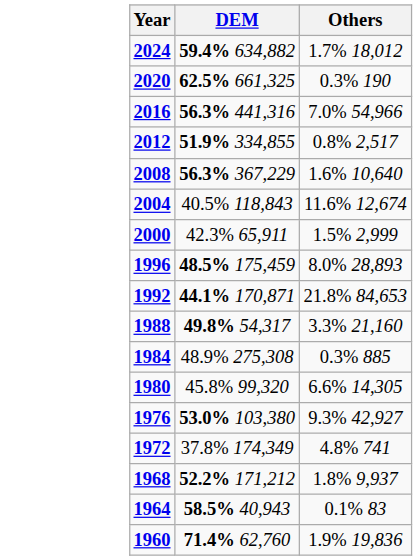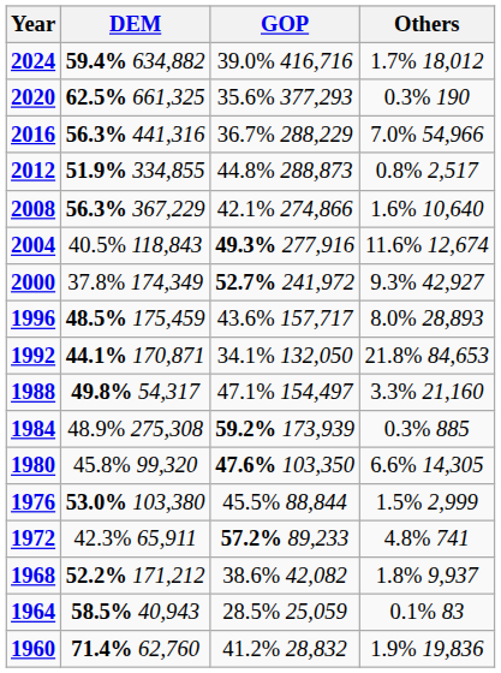 <table class="wikitable" style="float:right; font-size:95%;">
 <tr style="background:lightgrey;">
 <th>Year</th>
 <th><a href='#'>DEM</a></th>
+<th><a href='#'>GOP</a></th>
 <th>Others</th>
 </tr>
 <tr>
 <td align="center" ><strong><a href='#'>2024</a></strong></td>
 <td align="center" ><strong>59.4%</strong> <em>634,882</em></td>
+<td align="center" >39.0% <em>416,716</em></td>
 <td align="center" >1.7% <em>18,012</em></td>
 </tr>
 <tr>
 <td align="center" ><strong><a href='#'>2020</a></strong></td>
 <td align="center" ><strong>62.5%</strong> <em>661,325</em></td>
+<td align="center" >35.6% <em>377,293</em></td>
 <td align="center" >0.3% <em>190</em></td>
 </tr>
 <tr>
 <td align="center" ><strong><a href='#'>2016</a></strong></td>
 <td align="center" ><strong>56.3%</strong> <em>441,316</em></td>
+<td align="center" >36.7% <em>288,229</em></td>
 <td align="center" >7.0% <em>54,966</em></td>
 </tr>
 <tr>
 <td align="center" ><strong><a href='#'>2012</a></strong></td>
 <td align="center" ><strong>51.9%</strong> <em>334,855</em></td>
+<td align="center" >44.8% <em>288,873</em></td>
 <td align="center" >0.8% <em>2,517</em></td>
 </tr>
 <tr>
 <td align="center" ><strong><a href='#'>2008</a></strong></td>
 <td align="center" ><strong>56.3%</strong> <em>367,229</em></td>
+<td align="center" >42.1% <em>274,866</em></td>
 <td align="center" >1.6% <em>10,640</em></td>
 </tr>
 <tr>
 <td align="center" ><strong><a href='#'>2004</a></strong></td>
 <td align="center" >40.5% <em>118,843</em></td>
+<td align="center" ><strong>49.3%</strong> <em>277,916</em></td>
 <td align="center" >11.6% <em>12,674</em></td>
 </tr>
 <tr>
 <td align="center" ><strong><a href='#'>2000</a></strong></td>
-<td align="center" >42.3% <em>65,911</em></td>
-<td align="center" >1.5% <em>2,999</em></td>
+<td align="center" >37.8% <em>174,349</em></td>
+<td align="center" ><strong>52.7%</strong> <em>241,972</em></td>
+<td align="center" >9.3% <em>42,927</em></td>
 </tr>
 <tr>
 <td align="center" ><strong><a href='#'>1996</a></strong></td>
 <td align="center" ><strong>48.5%</strong> <em>175,459</em></td>
+<td align="center" >43.6% <em>157,717</em></td>
 <td align="center" >8.0% <em>28,893</em></td>
 </tr>
 <tr>
 <td align="center" ><strong><a href='#'>1992</a></strong></td>
 <td align="center" ><strong>44.1%</strong> <em>170,871</em></td>
+<td align="center" >34.1% <em>132,050</em></td>
 <td align="center" >21.8% <em>84,653</em></td>
 </tr>
 <tr>
 <td align="center" ><strong><a href='#'>1988</a></strong></td>
 <td align="center" ><strong>49.8%</strong> <em>54,317</em></td>
+<td align="center" >47.1% <em>154,497</em></td>
 <td align="center" >3.3% <em>21,160</em></td>
 </tr>
 <tr>
 <td align="center" ><strong><a href='#'>1984</a></strong></td>
 <td align="center" >48.9% <em>275,308</em></td>
+<td align="center" ><strong>59.2%</strong> <em>173,939</em></td>
 <td align="center" >0.3% <em>885</em></td>
 </tr>
 <tr>
 <td align="center" ><strong><a href='#'>1980</a></strong></td>
 <td align="center" >45.8% <em>99,320</em></td>
+<td align="center" ><strong>47.6%</strong> <em>103,350</em></td>
 <td align="center" >6.6% <em>14,305</em></td>
 </tr>
 <tr>
 <td align="center" ><strong><a href='#'>1976</a></strong></td>
 <td align="center" ><strong>53.0%</strong> <em>103,380</em></td>
-<td align="center" >9.3% <em>42,927</em></td>
+<td align="center" >45.5% <em>88,844</em></td>
+<td align="center" >1.5% <em>2,999</em></td>
 </tr>
 <tr>
 <td align="center" ><strong><a href='#'>1972</a></strong></td>
-<td align="center" >37.8% <em>174,349</em></td>
+<td align="center" >42.3% <em>65,911</em></td>
+<td align="center" ><strong>57.2%</strong> <em>89,233</em></td>
 <td align="center" >4.8% <em>741</em></td>
 </tr>
 <tr>
 <td align="center" ><strong><a href='#'>1968</a></strong></td>
 <td align="center" ><strong>52.2%</strong> <em>171,212</em></td>
+<td align="center" >38.6% <em>42,082</em></td>
 <td align="center" >1.8% <em>9,937</em></td>
 </tr>
 <tr>
 <td align="center" ><strong><a href='#'>1964</a></strong></td>
 <td align="center" ><strong>58.5%</strong> <em>40,943</em></td>
+<td align="center" >28.5% <em>25,059</em></td>
 <td align="center" >0.1% <em>83</em></td>
 </tr>
 <tr>
 <td align="center" ><strong><a href='#'>1960</a></strong></td>
 <td align="center" ><strong>71.4%</strong> <em>62,760</em></td>
+<td align="center" >41.2% <em>28,832</em></td>
 <td align="center" >1.9% <em>19,836</em></td>
 </tr>
 </table>
